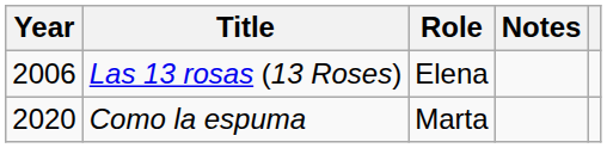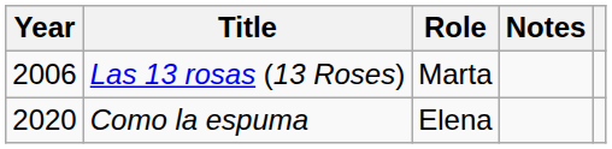 <table class="wikitable sortable">
 <tr>
 <th>Year</th>
 <th>Title</th>
 <th>Role</th>
 <th class="unsortable">Notes</th>
 <th></th>
 </tr>
 <tr>
 <td>2006</td>
 <td><a href='#'><em>Las 13 rosas</em></a> (<em>13 Roses</em>)</td>
-<td>Elena</td>
+<td>Marta</td>
 <td></td>
 <td align = "center"></td>
 </tr>
 <tr>
 <td>2020</td>
 <td><em>Como la espuma</em></td>
-<td>Marta</td>
+<td>Elena</td>
 <td></td>
 <td align = "center"></td>
 </tr>
 </table>
